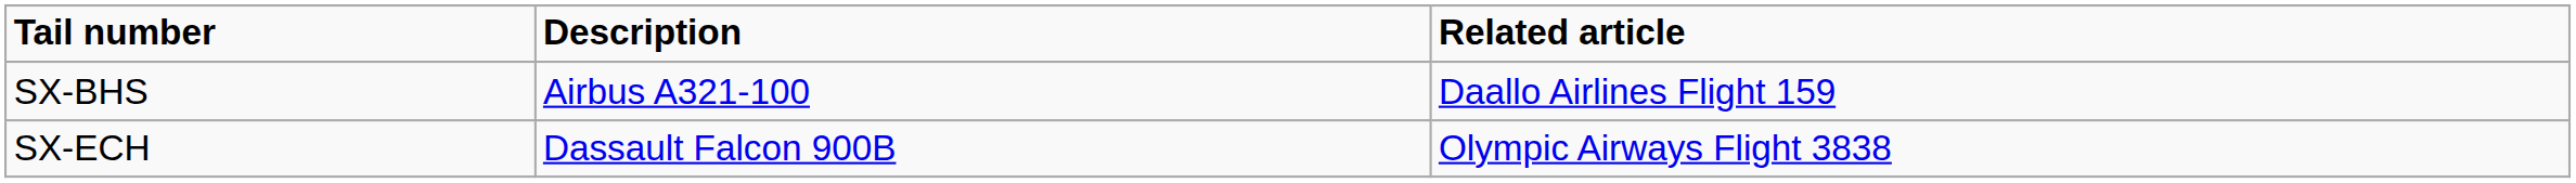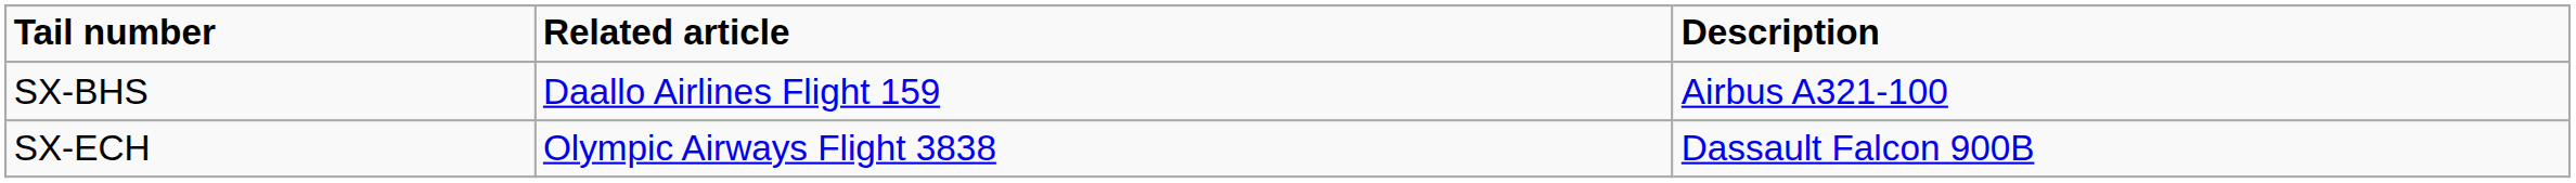 <table class="wikitable" width="90%">
 <tr>
 <td><strong>Tail number</strong></td>
+<td><strong>Related article</strong></td>
 <td><strong>Description</strong></td>
-<td><strong>Related article</strong></td>
 </tr>
 <tr>
 <td>SX-BHS</td>
+<td><a href='#'>Daallo Airlines Flight 159</a></td>
 <td><a href='#'>Airbus A321-100</a></td>
-<td><a href='#'>Daallo Airlines Flight 159</a></td>
 </tr>
 <tr>
 <td>SX-ECH</td>
+<td><a href='#'>Olympic Airways Flight 3838</a></td>
 <td><a href='#'>Dassault Falcon 900B</a></td>
-<td><a href='#'>Olympic Airways Flight 3838</a></td>
 </tr>
 </table>
